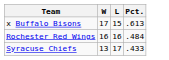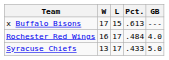 <table class="wikitable sortable">
 <tr>
 <th>Team</th>
 <th>W</th>
 <th>L</th>
 <th>Pct.</th>
+<th>GB</th>
 </tr>
 <tr>
 <td>x <a href='#'>Buffalo Bisons</a></td>
 <td>17</td>
 <td>15</td>
 <td>.613</td>
+<td>---</td>
 </tr>
 <tr>
 <td><a href='#'>Rochester Red Wings</a></td>
 <td>16</td>
-<td>16</td>
+<td>17</td>
 <td>.484</td>
+<td>4.0</td>
 </tr>
 <tr>
 <td><a href='#'>Syracuse Chiefs</a></td>
 <td>13</td>
 <td>17</td>
 <td>.433</td>
+<td>5.0</td>
 </tr>
 </table>
